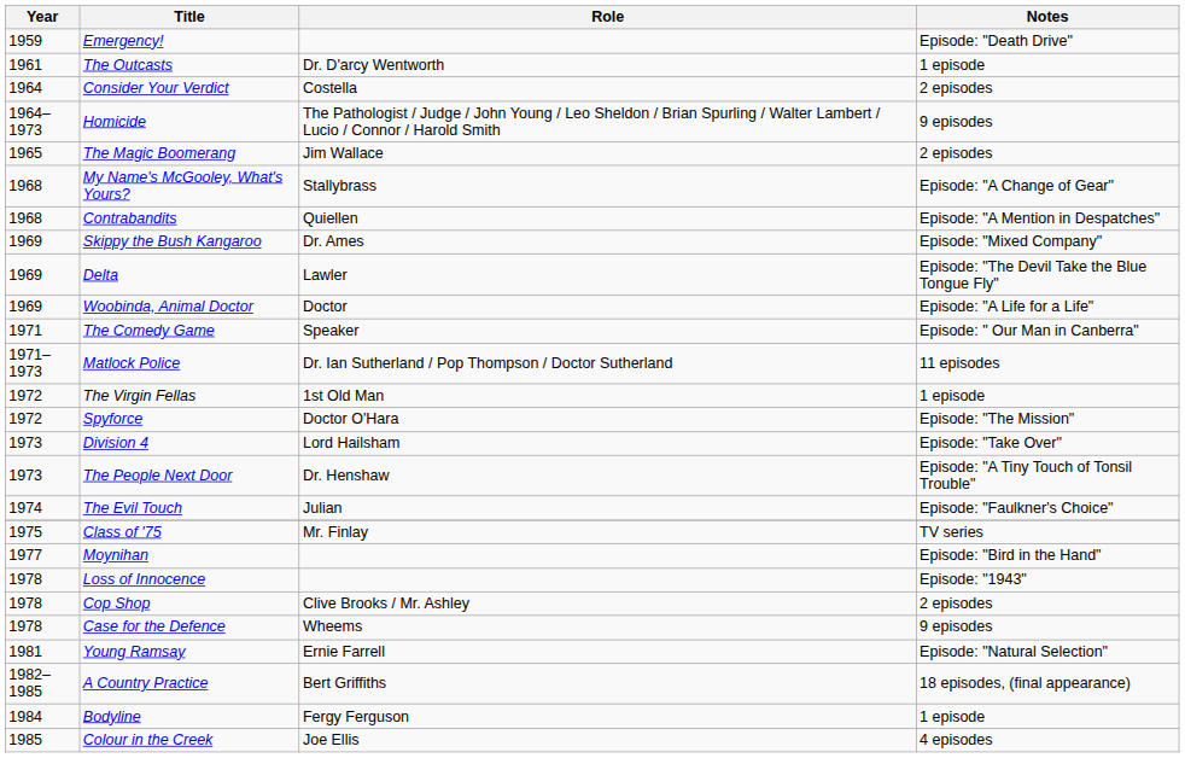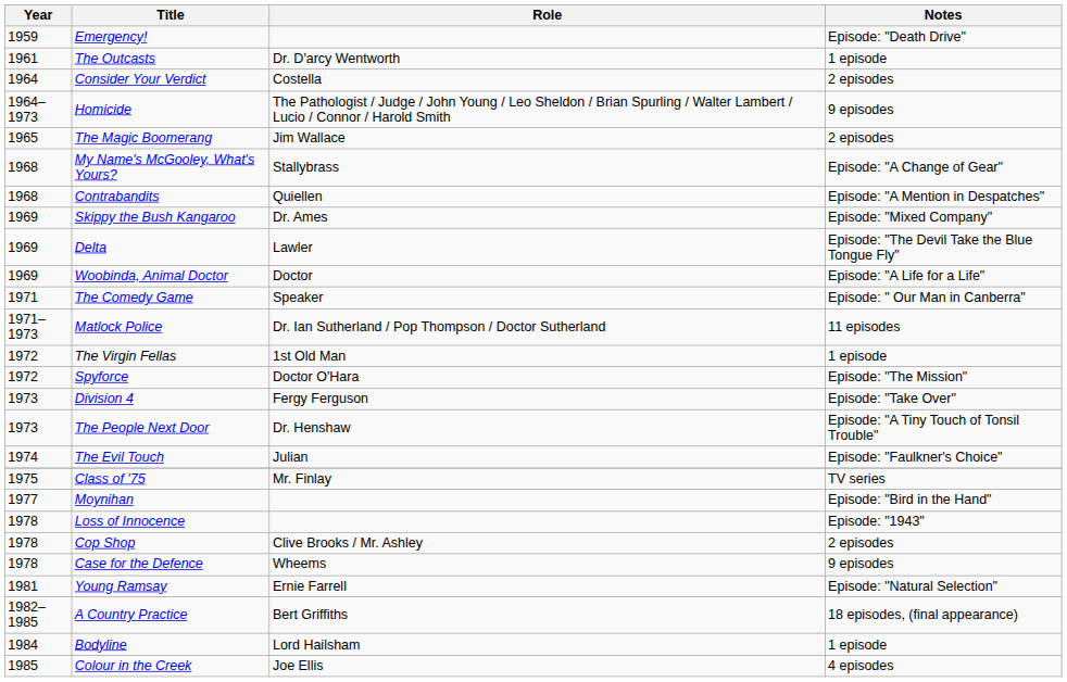 <table class="wikitable">
 <tr>
 <th>Year</th>
 <th>Title</th>
 <th>Role</th>
 <th>Notes</th>
 </tr>
 <tr>
 <td>1959</td>
 <td><em><a href='#'>Emergency!</a></em></td>
 <td></td>
 <td>Episode: "Death Drive"</td>
 </tr>
 <tr>
 <td>1961</td>
 <td><em><a href='#'>The Outcasts</a></em></td>
 <td>Dr. D'arcy Wentworth</td>
 <td>1 episode</td>
 </tr>
 <tr>
 <td>1964</td>
 <td><em><a href='#'>Consider Your Verdict</a></em></td>
 <td>Costella</td>
 <td>2 episodes</td>
 </tr>
 <tr>
 <td>1964–1973</td>
 <td><em><a href='#'>Homicide</a></em></td>
 <td>The Pathologist / Judge / John Young / Leo Sheldon / Brian Spurling / Walter Lambert / Lucio / Connor / Harold Smith</td>
 <td>9 episodes</td>
 </tr>
 <tr>
 <td>1965</td>
 <td><em><a href='#'>The Magic Boomerang</a></em></td>
 <td>Jim Wallace</td>
 <td>2 episodes</td>
 </tr>
 <tr>
 <td>1968</td>
 <td><em><a href='#'>My Name's McGooley, What's Yours?</a></em></td>
 <td>Stallybrass</td>
 <td>Episode: "A Change of Gear"</td>
 </tr>
 <tr>
 <td>1968</td>
 <td><em><a href='#'>Contrabandits</a></em></td>
 <td>Quiellen</td>
 <td>Episode: "A Mention in Despatches"</td>
 </tr>
 <tr>
 <td>1969</td>
 <td><em><a href='#'>Skippy the Bush Kangaroo</a></em></td>
 <td>Dr. Ames</td>
 <td>Episode: "Mixed Company"</td>
 </tr>
 <tr>
 <td>1969</td>
 <td><em><a href='#'>Delta</a></em></td>
 <td>Lawler</td>
 <td>Episode: "The Devil Take the Blue Tongue Fly"</td>
 </tr>
 <tr>
 <td>1969</td>
 <td><em><a href='#'>Woobinda, Animal Doctor</a></em></td>
 <td>Doctor</td>
 <td>Episode: "A Life for a Life"</td>
 </tr>
 <tr>
 <td>1971</td>
 <td><em><a href='#'>The Comedy Game</a></em></td>
 <td>Speaker</td>
 <td>Episode: " Our Man in Canberra"</td>
 </tr>
 <tr>
 <td>1971–1973</td>
 <td><em><a href='#'>Matlock Police</a></em></td>
 <td>Dr. Ian Sutherland / Pop Thompson / Doctor Sutherland</td>
 <td>11 episodes</td>
 </tr>
 <tr>
 <td>1972</td>
 <td><em>The Virgin Fellas</em></td>
 <td>1st Old Man</td>
 <td>1 episode</td>
 </tr>
 <tr>
 <td>1972</td>
 <td><em><a href='#'>Spyforce</a></em></td>
 <td>Doctor O'Hara</td>
 <td>Episode: "The Mission"</td>
 </tr>
 <tr>
 <td>1973</td>
 <td><em><a href='#'>Division 4</a></em></td>
-<td>Lord Hailsham</td>
+<td>Fergy Ferguson</td>
 <td>Episode: "Take Over"</td>
 </tr>
 <tr>
 <td>1973</td>
 <td><em><a href='#'>The People Next Door</a></em></td>
 <td>Dr. Henshaw</td>
 <td>Episode: "A Tiny Touch of Tonsil Trouble"</td>
 </tr>
 <tr>
 <td>1974</td>
 <td><em><a href='#'>The Evil Touch</a></em></td>
 <td>Julian</td>
 <td>Episode: "Faulkner's Choice"</td>
 </tr>
 <tr>
 </tr>
 <tr>
 <td>1975</td>
 <td><em><a href='#'>Class of '75</a></em></td>
 <td>Mr. Finlay</td>
 <td>TV series</td>
 </tr>
 <tr>
 <td>1977</td>
 <td><em><a href='#'>Moynihan</a></em></td>
 <td></td>
 <td>Episode: "Bird in the Hand"</td>
 </tr>
 <tr>
 <td>1978</td>
 <td><em><a href='#'>Loss of Innocence</a></em></td>
 <td></td>
 <td>Episode: "1943"</td>
 </tr>
 <tr>
 <td>1978</td>
 <td><em><a href='#'>Cop Shop</a></em></td>
 <td>Clive Brooks / Mr. Ashley</td>
 <td>2 episodes</td>
 </tr>
 <tr>
 <td>1978</td>
 <td><em><a href='#'>Case for the Defence</a></em></td>
 <td>Wheems</td>
 <td>9 episodes</td>
 </tr>
 <tr>
 <td>1981</td>
 <td><em><a href='#'>Young Ramsay</a></em></td>
 <td>Ernie Farrell</td>
 <td>Episode: "Natural Selection"</td>
 </tr>
 <tr>
 <td>1982–1985</td>
 <td><em><a href='#'>A Country Practice</a></em></td>
 <td>Bert Griffiths</td>
 <td>18 episodes, (final appearance)</td>
 </tr>
 <tr>
 <td>1984</td>
 <td><em><a href='#'>Bodyline</a></em></td>
-<td>Fergy Ferguson</td>
+<td>Lord Hailsham</td>
 <td>1 episode</td>
 </tr>
 <tr>
 <td>1985</td>
 <td><em><a href='#'>Colour in the Creek</a></em></td>
 <td>Joe Ellis</td>
 <td>4 episodes</td>
 </tr>
 </table>
